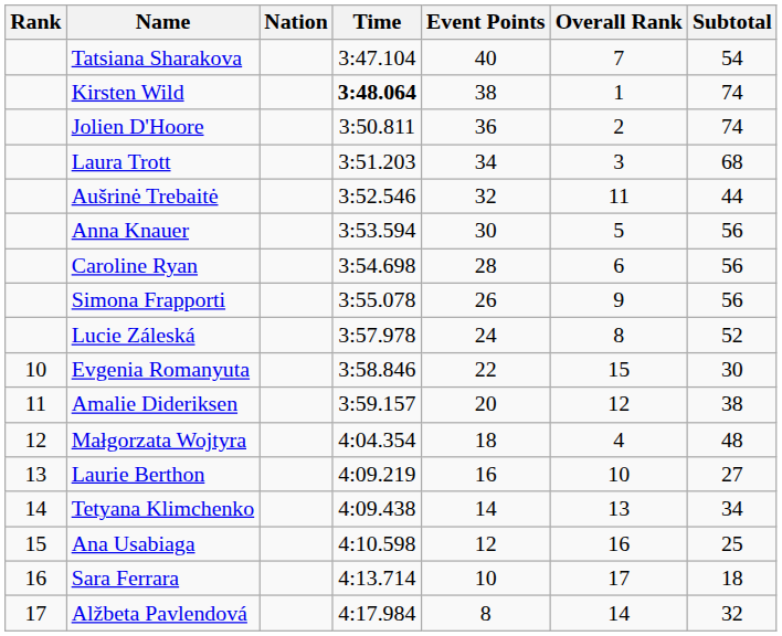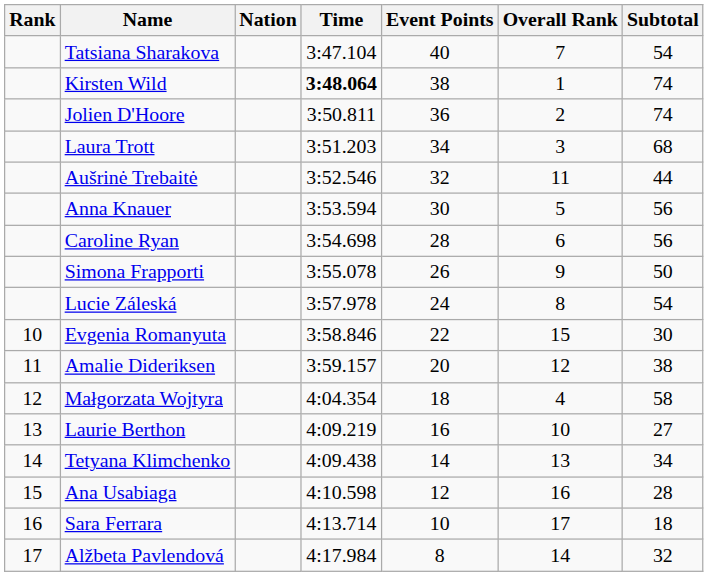 <table class="wikitable sortable" style="text-align:center">
 <tr>
 <th>Rank</th>
 <th>Name</th>
 <th>Nation</th>
 <th>Time</th>
 <th>Event Points</th>
 <th>Overall Rank</th>
 <th>Subtotal</th>
 </tr>
 <tr>
 <td></td>
 <td align=left><a href='#'>Tatsiana Sharakova</a></td>
 <td align=left></td>
 <td>3:47.104</td>
 <td>40</td>
 <td>7</td>
 <td>54</td>
 </tr>
 <tr>
 <td></td>
 <td align=left><a href='#'>Kirsten Wild</a></td>
 <td align=left></td>
 <td><strong>3:48.064</strong></td>
 <td>38</td>
 <td>1</td>
 <td>74</td>
 </tr>
 <tr>
 <td></td>
 <td align=left><a href='#'>Jolien D'Hoore</a></td>
 <td align=left></td>
 <td>3:50.811</td>
 <td>36</td>
 <td>2</td>
 <td>74</td>
 </tr>
 <tr>
 <td></td>
 <td align=left><a href='#'>Laura Trott</a></td>
 <td align=left></td>
 <td>3:51.203</td>
 <td>34</td>
 <td>3</td>
 <td>68</td>
 </tr>
 <tr>
 <td></td>
 <td align=left><a href='#'>Aušrinė Trebaitė</a></td>
 <td align=left></td>
 <td>3:52.546</td>
 <td>32</td>
 <td>11</td>
 <td>44</td>
 </tr>
 <tr>
 <td></td>
 <td align=left><a href='#'>Anna Knauer</a></td>
 <td align=left></td>
 <td>3:53.594</td>
 <td>30</td>
 <td>5</td>
 <td>56</td>
 </tr>
 <tr>
 <td></td>
 <td align=left><a href='#'>Caroline Ryan</a></td>
 <td align=left></td>
 <td>3:54.698</td>
 <td>28</td>
 <td>6</td>
 <td>56</td>
 </tr>
 <tr>
 <td></td>
 <td align=left><a href='#'>Simona Frapporti</a></td>
 <td align=left></td>
 <td>3:55.078</td>
 <td>26</td>
 <td>9</td>
-<td>56</td>
+<td>50</td>
 </tr>
 <tr>
 <td></td>
 <td align=left><a href='#'>Lucie Záleská</a></td>
 <td align=left></td>
 <td>3:57.978</td>
 <td>24</td>
 <td>8</td>
-<td>52</td>
+<td>54</td>
 </tr>
 <tr>
 <td>10</td>
 <td align=left><a href='#'>Evgenia Romanyuta</a></td>
 <td align=left></td>
 <td>3:58.846</td>
 <td>22</td>
 <td>15</td>
 <td>30</td>
 </tr>
 <tr>
 <td>11</td>
 <td align=left><a href='#'>Amalie Dideriksen</a></td>
 <td align=left></td>
 <td>3:59.157</td>
 <td>20</td>
 <td>12</td>
 <td>38</td>
 </tr>
 <tr>
 <td>12</td>
 <td align=left><a href='#'>Małgorzata Wojtyra</a></td>
 <td align=left></td>
 <td>4:04.354</td>
 <td>18</td>
 <td>4</td>
-<td>48</td>
+<td>58</td>
 </tr>
 <tr>
 <td>13</td>
 <td align=left><a href='#'>Laurie Berthon</a></td>
 <td align=left></td>
 <td>4:09.219</td>
 <td>16</td>
 <td>10</td>
 <td>27</td>
 </tr>
 <tr>
 <td>14</td>
 <td align=left><a href='#'>Tetyana Klimchenko</a></td>
 <td align=left></td>
 <td>4:09.438</td>
 <td>14</td>
 <td>13</td>
 <td>34</td>
 </tr>
 <tr>
 <td>15</td>
 <td align=left><a href='#'>Ana Usabiaga</a></td>
 <td align=left></td>
 <td>4:10.598</td>
 <td>12</td>
 <td>16</td>
-<td>25</td>
+<td>28</td>
 </tr>
 <tr>
 <td>16</td>
 <td align=left><a href='#'>Sara Ferrara</a></td>
 <td align=left></td>
 <td>4:13.714</td>
 <td>10</td>
 <td>17</td>
 <td>18</td>
 </tr>
 <tr>
 <td>17</td>
 <td align=left><a href='#'>Alžbeta Pavlendová</a></td>
 <td align=left></td>
 <td>4:17.984</td>
 <td>8</td>
 <td>14</td>
 <td>32</td>
 </tr>
 </table>
